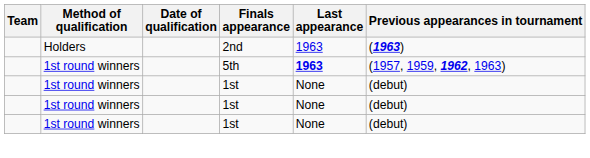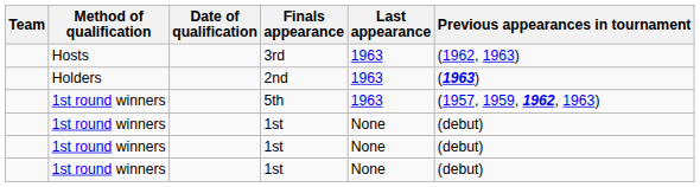 <table class="wikitable sortable" style="text-align:left;">
 <tr>
 <th>Team</th>
 <th>Method of<br>qualification</th>
 <th>Date of<br>qualification</th>
 <th>Finals<br>appearance</th>
 <th>Last<br>appearance</th>
 <th>Previous appearances in tournament</th>
+</tr>
+<tr>
+<td></td>
+<td>Hosts</td>
+<td></td>
+<td>3rd</td>
+<td><a href='#'>1963</a></td>
+<td> (<a href='#'>1962</a>, <a href='#'>1963</a>)</td>
 </tr>
 <tr>
 <td></td>
 <td>Holders</td>
 <td></td>
 <td>2nd</td>
 <td><a href='#'>1963</a></td>
 <td> (<strong><em><a href='#'>1963</a></em></strong>)</td>
 </tr>
 <tr>
 <td></td>
 <td><a href='#'>1st round</a> winners</td>
 <td></td>
 <td>5th</td>
-<td><strong><a href='#'>1963</a></strong></td>
+<td><a href='#'>1963</a></td>
 <td> (<a href='#'>1957</a>, <a href='#'>1959</a>, <strong><em><a href='#'>1962</a></em></strong>, <a href='#'>1963</a>)</td>
 </tr>
 <tr>
 <td></td>
 <td><a href='#'>1st round</a> winners</td>
 <td></td>
 <td>1st</td>
 <td>None</td>
 <td> (debut)</td>
 </tr>
 <tr>
 <td></td>
 <td><a href='#'>1st round</a> winners</td>
 <td></td>
 <td>1st</td>
 <td>None</td>
 <td> (debut)</td>
 </tr>
 <tr>
 <td></td>
 <td><a href='#'>1st round</a> winners</td>
 <td></td>
 <td>1st</td>
 <td>None</td>
 <td> (debut)</td>
 </tr>
 </table>
